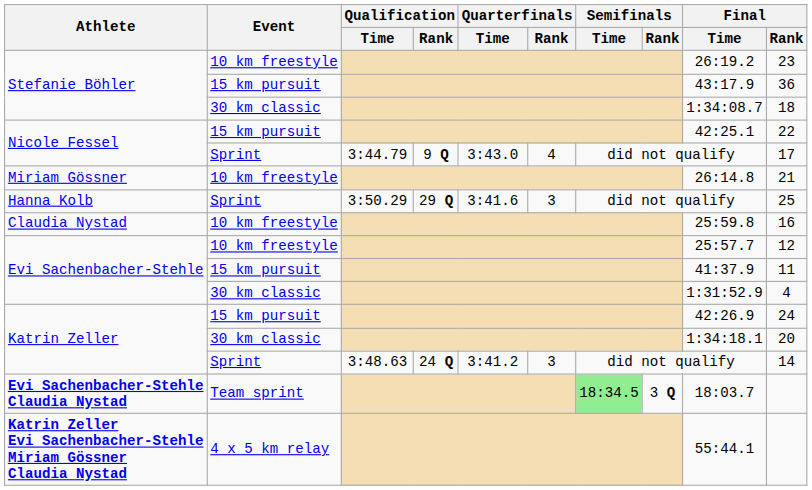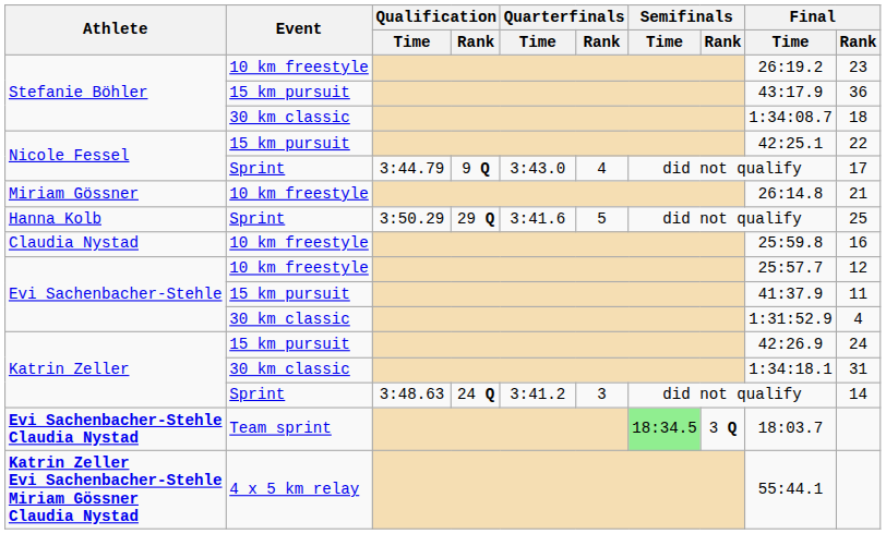 <table class="wikitable">
 <tr>
 <th rowspan="2">Athlete</th>
 <th rowspan="2">Event</th>
 <th colspan="2">Qualification</th>
 <th colspan="2">Quarterfinals</th>
 <th colspan="2">Semifinals</th>
 <th colspan="2">Final</th>
 </tr>
 <tr>
 <th>Time</th>
 <th>Rank</th>
 <th>Time</th>
 <th>Rank</th>
 <th>Time</th>
 <th>Rank</th>
 <th>Time</th>
 <th>Rank</th>
 </tr>
 <tr>
 <td rowspan=3><a href='#'>Stefanie Böhler</a></td>
 <td><a href='#'>10 km freestyle</a></td>
 <td colspan="6" bgcolor="wheat"></td>
 <td align="center">26:19.2</td>
 <td align="center">23</td>
 </tr>
 <tr>
 <td><a href='#'>15 km pursuit</a></td>
 <td colspan="6" bgcolor="wheat"></td>
 <td align="center">43:17.9</td>
 <td align="center">36</td>
 </tr>
 <tr>
 <td><a href='#'>30 km classic</a></td>
 <td colspan="6" bgcolor="wheat"></td>
 <td align="center">1:34:08.7</td>
 <td align="center">18</td>
 </tr>
 <tr>
 <td rowspan=2><a href='#'>Nicole Fessel</a></td>
 <td><a href='#'>15 km pursuit</a></td>
 <td colspan="6" bgcolor="wheat"></td>
 <td align="center">42:25.1</td>
 <td align="center">22</td>
 </tr>
 <tr>
 <td><a href='#'>Sprint</a></td>
 <td align="center">3:44.79</td>
 <td align="center">9 <strong>Q</strong></td>
 <td align="center">3:43.0</td>
 <td align="center">4</td>
 <td colspan="3" align="center">did not qualify</td>
 <td align="center">17</td>
 </tr>
 <tr>
 <td rowspan=1><a href='#'>Miriam Gössner</a></td>
 <td><a href='#'>10 km freestyle</a></td>
 <td colspan="6" bgcolor="wheat"></td>
 <td align="center">26:14.8</td>
 <td align="center">21</td>
 </tr>
 <tr>
 <td rowspan=1><a href='#'>Hanna Kolb</a></td>
 <td><a href='#'>Sprint</a></td>
 <td align="center">3:50.29</td>
 <td align="center">29 <strong>Q</strong></td>
 <td align="center">3:41.6</td>
-<td align="center">3</td>
+<td align="center">5</td>
 <td colspan="3" align="center">did not qualify</td>
 <td align="center">25</td>
 </tr>
 <tr>
 <td rowspan=1><a href='#'>Claudia Nystad</a></td>
 <td><a href='#'>10 km freestyle</a></td>
 <td colspan="6" bgcolor="wheat"></td>
 <td align="center">25:59.8</td>
 <td align="center">16</td>
 </tr>
 <tr>
 <td rowspan=3><a href='#'>Evi Sachenbacher-Stehle</a></td>
 <td><a href='#'>10 km freestyle</a></td>
 <td colspan="6" bgcolor="wheat"></td>
 <td align="center">25:57.7</td>
 <td align="center">12</td>
 </tr>
 <tr>
 <td><a href='#'>15 km pursuit</a></td>
 <td colspan="6" bgcolor="wheat"></td>
 <td align="center">41:37.9</td>
 <td align="center">11</td>
 </tr>
 <tr>
 <td><a href='#'>30 km classic</a></td>
 <td colspan="6" bgcolor="wheat"></td>
 <td align="center">1:31:52.9</td>
 <td align="center">4</td>
 </tr>
 <tr>
 <td rowspan=3><a href='#'>Katrin Zeller</a></td>
 <td><a href='#'>15 km pursuit</a></td>
 <td colspan="6" bgcolor="wheat"></td>
 <td align="center">42:26.9</td>
 <td align="center">24</td>
 </tr>
 <tr>
 <td><a href='#'>30 km classic</a></td>
 <td colspan="6" bgcolor="wheat"></td>
 <td align="center">1:34:18.1</td>
-<td align="center">20</td>
+<td align="center">31</td>
 </tr>
 <tr>
 <td><a href='#'>Sprint</a></td>
 <td align="center">3:48.63</td>
 <td align="center">24 <strong>Q</strong></td>
 <td align="center">3:41.2</td>
 <td align="center">3</td>
 <td colspan="3" align="center">did not qualify</td>
 <td align="center">14</td>
 </tr>
 <tr>
 <td rowspan=1><strong><a href='#'>Evi Sachenbacher-Stehle</a><br><a href='#'>Claudia Nystad</a></strong></td>
 <td><a href='#'>Team sprint</a></td>
 <td colspan="4" bgcolor="wheat"></td>
 <td align="center" style="background: lightgreen;">18:34.5</td>
 <td align="center">3 <strong>Q</strong></td>
 <td align="center">18:03.7</td>
 <td align="center"></td>
 </tr>
 <tr>
 <td rowspan=1><strong><a href='#'>Katrin Zeller</a><br><a href='#'>Evi Sachenbacher-Stehle</a><br><a href='#'>Miriam Gössner</a><br><a href='#'>Claudia Nystad</a></strong></td>
 <td><a href='#'>4 x 5 km relay</a></td>
 <td colspan="6" bgcolor="wheat"></td>
 <td align="center">55:44.1</td>
 <td align="center"></td>
 </tr>
 </table>
